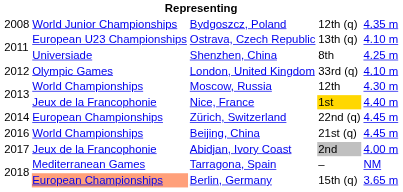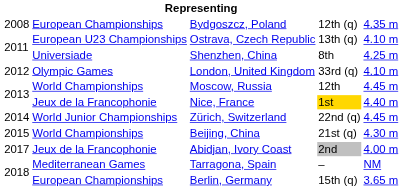 <table>
 <tr>
 <th colspan="6">Representing </th>
 </tr>
 <tr>
 <td>2008</td>
-<td><a href='#'>World Junior Championships</a></td>
+<td><a href='#'>European Championships</a></td>
 <td><a href='#'>Bydgoszcz, Poland</a></td>
 <td>12th (q)</td>
 <td><a href='#'>4.35 m</a></td>
 </tr>
 <tr>
 <td rowspan=2>2011</td>
 <td><a href='#'>European U23 Championships</a></td>
 <td><a href='#'>Ostrava, Czech Republic</a></td>
 <td>13th (q)</td>
 <td><a href='#'>4.10 m</a></td>
 </tr>
 <tr>
 <td><a href='#'>Universiade</a></td>
 <td><a href='#'>Shenzhen, China</a></td>
 <td>8th</td>
 <td><a href='#'>4.25 m</a></td>
 </tr>
 <tr>
 <td>2012</td>
 <td><a href='#'>Olympic Games</a></td>
 <td><a href='#'>London, United Kingdom</a></td>
 <td>33rd (q)</td>
 <td><a href='#'>4.10 m</a></td>
 </tr>
 <tr>
 <td rowspan=2>2013</td>
 <td><a href='#'>World Championships</a></td>
 <td><a href='#'>Moscow, Russia</a></td>
 <td>12th</td>
-<td><a href='#'>4.30 m</a></td>
+<td><a href='#'>4.45 m</a></td>
 </tr>
 <tr>
 <td><a href='#'>Jeux de la Francophonie</a></td>
 <td><a href='#'>Nice, France</a></td>
 <td bgcolor=gold>1st</td>
 <td><a href='#'>4.40 m</a></td>
 </tr>
 <tr>
 <td>2014</td>
-<td><a href='#'>European Championships</a></td>
+<td><a href='#'>World Junior Championships</a></td>
 <td><a href='#'>Zürich, Switzerland</a></td>
 <td>22nd (q)</td>
 <td><a href='#'>4.45 m</a></td>
 </tr>
 <tr>
-<td>2016</td>
+<td>2015</td>
 <td><a href='#'>World Championships</a></td>
 <td><a href='#'>Beijing, China</a></td>
 <td>21st (q)</td>
-<td><a href='#'>4.45 m</a></td>
+<td><a href='#'>4.30 m</a></td>
 </tr>
 <tr>
 <td>2017</td>
 <td><a href='#'>Jeux de la Francophonie</a></td>
 <td><a href='#'>Abidjan, Ivory Coast</a></td>
 <td bgcolor=silver>2nd</td>
 <td><a href='#'>4.00 m</a></td>
 </tr>
 <tr>
 <td rowspan=2>2018</td>
 <td><a href='#'>Mediterranean Games</a></td>
 <td><a href='#'>Tarragona, Spain</a></td>
 <td>–</td>
 <td><a href='#'>NM</a></td>
 </tr>
 <tr>
-<td style="background: lightsalmon;"><a href='#'>European Championships</a></td>
+<td><a href='#'>European Championships</a></td>
 <td><a href='#'>Berlin, Germany</a></td>
 <td>15th (q)</td>
 <td><a href='#'>3.65 m</a></td>
 </tr>
 </table>
